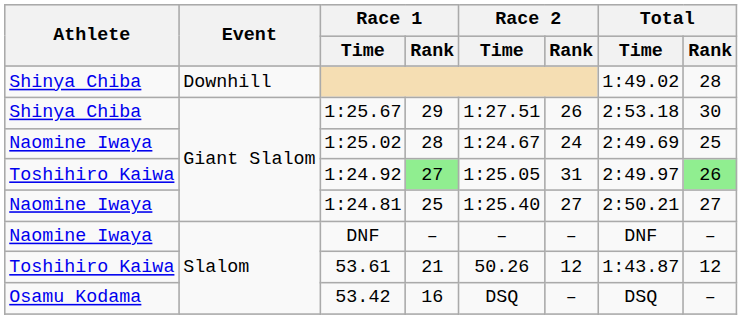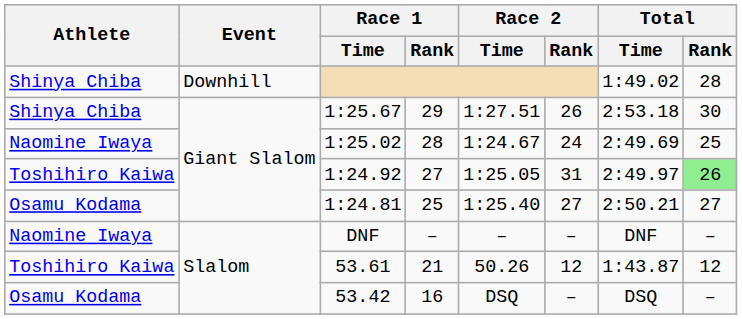 <table class="wikitable" style="font-size:90%">
 <tr>
 <th rowspan="2">Athlete</th>
 <th rowspan="2">Event</th>
 <th colspan="2">Race 1</th>
 <th colspan="2">Race 2</th>
 <th colspan="2">Total</th>
 </tr>
 <tr>
 <th>Time</th>
 <th>Rank</th>
 <th>Time</th>
 <th>Rank</th>
 <th>Time</th>
 <th>Rank</th>
 </tr>
 <tr>
 <td><a href='#'>Shinya Chiba</a></td>
 <td>Downhill</td>
 <td colspan="4" bgcolor="wheat"></td>
 <td align="center">1:49.02</td>
 <td align="center">28</td>
 </tr>
 <tr>
 <td><a href='#'>Shinya Chiba</a></td>
 <td rowspan="4">Giant Slalom</td>
 <td align="center">1:25.67</td>
 <td align="center">29</td>
 <td align="center">1:27.51</td>
 <td align="center">26</td>
 <td align="center">2:53.18</td>
 <td align="center">30</td>
 </tr>
 <tr>
 <td><a href='#'>Naomine Iwaya</a></td>
 <td align="center">1:25.02</td>
 <td align="center">28</td>
 <td align="center">1:24.67</td>
 <td align="center">24</td>
 <td align="center">2:49.69</td>
 <td align="center">25</td>
 </tr>
 <tr>
 <td><a href='#'>Toshihiro Kaiwa</a></td>
 <td align="center">1:24.92</td>
-<td align="center" style="background: lightgreen;">27</td>
+<td align="center">27</td>
 <td align="center">1:25.05</td>
 <td align="center">31</td>
 <td align="center">2:49.97</td>
 <td align="center" style="background: lightgreen;">26</td>
 </tr>
 <tr>
-<td><a href='#'>Naomine Iwaya</a></td>
+<td><a href='#'>Osamu Kodama</a></td>
 <td align="center">1:24.81</td>
 <td align="center">25</td>
 <td align="center">1:25.40</td>
 <td align="center">27</td>
 <td align="center">2:50.21</td>
 <td align="center">27</td>
 </tr>
 <tr>
 <td><a href='#'>Naomine Iwaya</a></td>
 <td rowspan="3">Slalom</td>
 <td align="center">DNF</td>
 <td align="center">–</td>
 <td align="center">–</td>
 <td align="center">–</td>
 <td align="center">DNF</td>
 <td align="center">–</td>
 </tr>
 <tr>
 <td><a href='#'>Toshihiro Kaiwa</a></td>
 <td align="center">53.61</td>
 <td align="center">21</td>
 <td align="center">50.26</td>
 <td align="center">12</td>
 <td align="center">1:43.87</td>
 <td align="center">12</td>
 </tr>
 <tr>
 <td><a href='#'>Osamu Kodama</a></td>
 <td align="center">53.42</td>
 <td align="center">16</td>
 <td align="center">DSQ</td>
 <td align="center">–</td>
 <td align="center">DSQ</td>
 <td align="center">–</td>
 </tr>
 </table>
